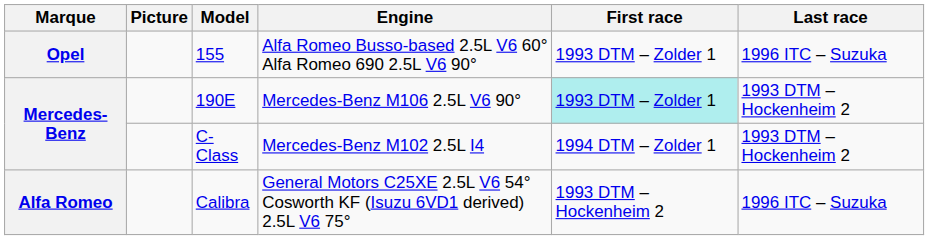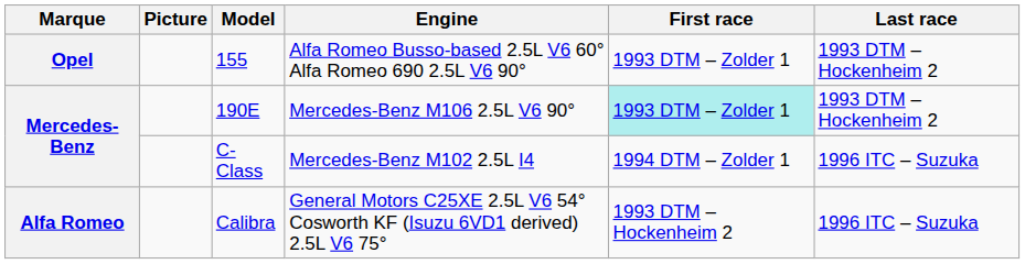 <table class="wikitable">
 <tr>
 <th>Marque</th>
 <th>Picture</th>
 <th>Model</th>
 <th>Engine</th>
 <th>First race</th>
 <th>Last race</th>
 </tr>
 <tr>
 <th><a href='#'>Opel</a></th>
 <td align=center></td>
 <td><a href='#'>155</a></td>
 <td><a href='#'>Alfa Romeo Busso-based</a> 2.5L <a href='#'>V6</a> 60°<br>Alfa Romeo 690 2.5L <a href='#'>V6</a> 90°</td>
 <td><a href='#'>1993 DTM</a> – <a href='#'>Zolder</a> 1</td>
-<td><a href='#'>1996 ITC</a> – <a href='#'>Suzuka</a></td>
+<td><a href='#'>1993 DTM</a> – <a href='#'>Hockenheim</a> 2</td>
 </tr>
 <tr>
 <th rowspan=2><a href='#'>Mercedes-Benz</a></th>
 <td align=center></td>
 <td><a href='#'>190E</a></td>
 <td><a href='#'>Mercedes-Benz M106</a> 2.5L <a href='#'>V6</a> 90°</td>
 <td style="background: paleturquoise;"><a href='#'>1993 DTM</a> – <a href='#'>Zolder</a> 1</td>
 <td><a href='#'>1993 DTM</a> – <a href='#'>Hockenheim</a> 2</td>
 </tr>
 <tr>
 <td align=center></td>
 <td><a href='#'>C-Class</a></td>
 <td><a href='#'>Mercedes-Benz M102</a> 2.5L <a href='#'>I4</a></td>
 <td><a href='#'>1994 DTM</a> – <a href='#'>Zolder</a> 1</td>
-<td><a href='#'>1993 DTM</a> – <a href='#'>Hockenheim</a> 2</td>
+<td><a href='#'>1996 ITC</a> – <a href='#'>Suzuka</a></td>
 </tr>
 <tr>
 <th><a href='#'>Alfa Romeo</a></th>
 <td align=center></td>
 <td><a href='#'>Calibra</a></td>
 <td><a href='#'>General Motors C25XE</a> 2.5L <a href='#'>V6</a> 54°<br>Cosworth KF (<a href='#'>Isuzu 6VD1</a> derived) 2.5L <a href='#'>V6</a> 75°</td>
 <td><a href='#'>1993 DTM</a> – <a href='#'>Hockenheim</a> 2</td>
 <td><a href='#'>1996 ITC</a> – <a href='#'>Suzuka</a></td>
 </tr>
 </table>
